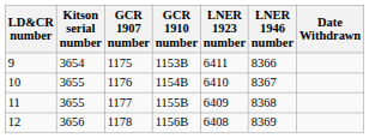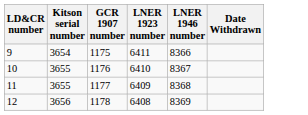 <table class="wikitable sortable">
 <tr>
 <th>LD&CR<br>number</th>
 <th>Kitson<br>serial<br>number</th>
 <th>GCR<br>1907<br>number</th>
-<th>GCR<br>1910<br>number</th>
 <th>LNER<br>1923<br>number</th>
 <th>LNER<br>1946<br>number</th>
 <th>Date<br>Withdrawn</th>
 </tr>
 <tr>
 <td>9</td>
 <td>3654</td>
 <td>1175</td>
-<td>1153B</td>
 <td>6411</td>
 <td>8366</td>
 <td></td>
 </tr>
 <tr>
 <td>10</td>
 <td>3655</td>
 <td>1176</td>
-<td>1154B</td>
 <td>6410</td>
 <td>8367</td>
 <td></td>
 </tr>
 <tr>
 <td>11</td>
 <td>3655</td>
 <td>1177</td>
-<td>1155B</td>
 <td>6409</td>
 <td>8368</td>
 <td></td>
 </tr>
 <tr>
 <td>12</td>
 <td>3656</td>
 <td>1178</td>
-<td>1156B</td>
 <td>6408</td>
 <td>8369</td>
 <td></td>
 </tr>
 </table>
